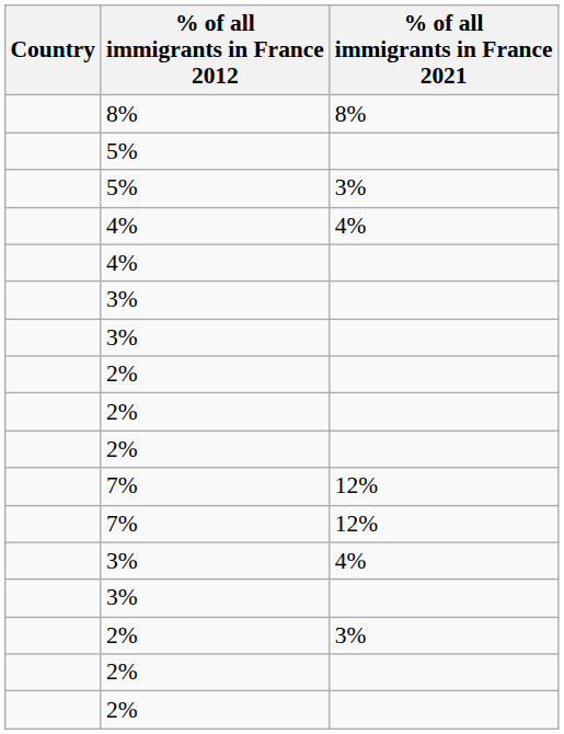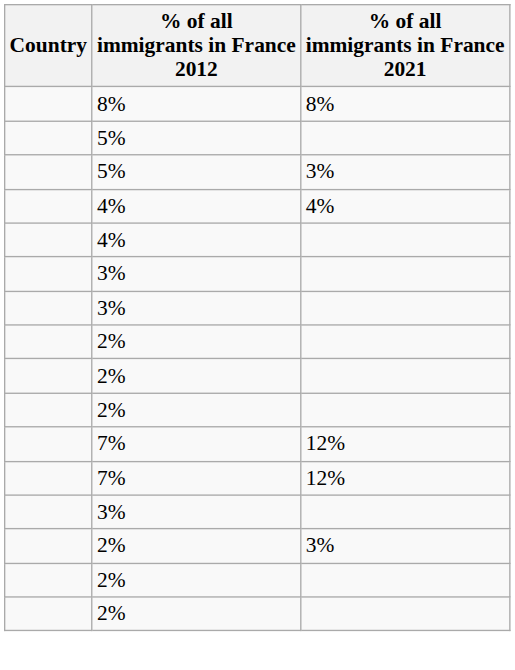 <table class="wikitable sortable">
 <tr>
 <th>Country</th>
 <th>% of all<br>immigrants in France<br>2012</th>
 <th>% of all<br>immigrants in France<br>2021</th>
 </tr>
 <tr>
 <td></td>
 <td>8%</td>
 <td>8%</td>
 </tr>
 <tr>
 <td></td>
 <td>5%</td>
 <td></td>
 </tr>
 <tr>
 <td></td>
 <td>5%</td>
 <td>3%</td>
 </tr>
 <tr>
 <td></td>
 <td>4%</td>
 <td>4%</td>
 </tr>
 <tr>
 <td></td>
 <td>4%</td>
 <td></td>
 </tr>
 <tr>
 <td></td>
 <td>3%</td>
 <td></td>
 </tr>
 <tr>
 <td></td>
 <td>3%</td>
 <td></td>
 </tr>
 <tr>
 <td></td>
 <td>2%</td>
 <td></td>
 </tr>
 <tr>
 <td></td>
 <td>2%</td>
 <td></td>
 </tr>
 <tr>
 <td></td>
 <td>2%</td>
 <td></td>
 </tr>
 <tr>
 <td></td>
 <td>7%</td>
 <td>12%</td>
 </tr>
 <tr>
 <td></td>
 <td>7%</td>
 <td>12%</td>
 </tr>
 <tr>
 <td></td>
 <td>3%</td>
-<td>4%</td>
-</tr>
-<tr>
-<td></td>
-<td>3%</td>
 <td></td>
 </tr>
 <tr>
 <td></td>
 <td>2%</td>
 <td>3%</td>
 </tr>
 <tr>
 <td></td>
 <td>2%</td>
 <td></td>
 </tr>
 <tr>
 <td></td>
 <td>2%</td>
 <td></td>
 </tr>
 </table>
